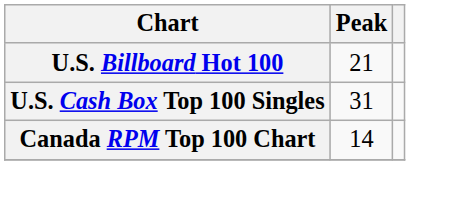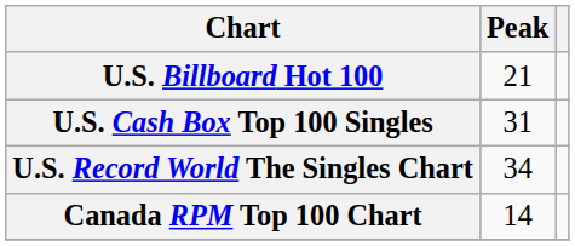 <table class="wikitable plainrowheaders sortable" style="text-align:center;">
 <tr>
 <th scope="col">Chart</th>
 <th scope="col">Peak</th>
 <th scope="col" class="unsortable"></th>
 </tr>
 <tr>
 <th scope="row">U.S. <a href='#'><em>Billboard</em> Hot 100</a></th>
 <td>21</td>
 <td></td>
 </tr>
 <tr>
 <th scope="row">U.S. <em><a href='#'>Cash Box</a></em> Top 100 Singles</th>
 <td>31</td>
 <td></td>
 </tr>
 <tr>
+<th scope="row">U.S. <em><a href='#'>Record World</a></em> The Singles Chart</th>
+<td>34</td>
+<td></td>
+</tr>
+<tr>
 <th scope="row">Canada <a href='#'><em>RPM</em></a> Top 100 Chart</th>
 <td>14</td>
 <td></td>
 </tr>
 <tr>
 </tr>
 </table>
